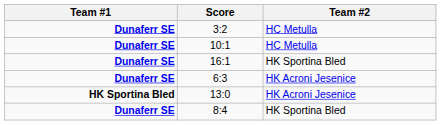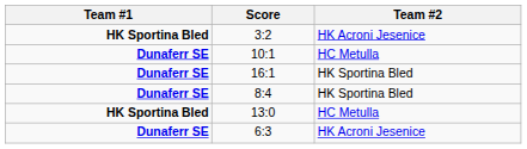 <table class="wikitable" style="text-align: center;">
 <tr>
 <th width=22%>Team #1</th>
 <th width=11%>Score</th>
 <th width=22%>Team #2</th>
 </tr>
 <tr>
-<td style="text-align: right;"><strong><a href='#'>Dunaferr SE</a></strong> </td>
+<td style="text-align: right;"><strong>HK Sportina Bled</strong> </td>
 <td>3:2</td>
-<td style="text-align: left;"> <a href='#'>HC Metulla</a></td>
+<td style="text-align: left;"> <a href='#'>HK Acroni Jesenice</a></td>
 </tr>
 <tr>
 <td style="text-align: right;"><strong><a href='#'>Dunaferr SE</a></strong> </td>
 <td>10:1</td>
 <td style="text-align: left;"> <a href='#'>HC Metulla</a></td>
 </tr>
 <tr>
 <td style="text-align: right;"><strong><a href='#'>Dunaferr SE</a></strong> </td>
 <td>16:1</td>
 <td style="text-align: left;"> HK Sportina Bled</td>
 </tr>
 <tr>
 <td style="text-align: right;"><strong><a href='#'>Dunaferr SE</a></strong> </td>
-<td>6:3</td>
-<td style="text-align: left;"> <a href='#'>HK Acroni Jesenice</a></td>
+<td>8:4</td>
+<td style="text-align: left;"> HK Sportina Bled</td>
 </tr>
 <tr>
 <td style="text-align: right;"><strong>HK Sportina Bled</strong> </td>
 <td>13:0</td>
-<td style="text-align: left;"> <a href='#'>HK Acroni Jesenice</a></td>
+<td style="text-align: left;"> <a href='#'>HC Metulla</a></td>
 </tr>
 <tr>
 <td style="text-align: right;"><strong><a href='#'>Dunaferr SE</a></strong> </td>
-<td>8:4</td>
-<td style="text-align: left;"> HK Sportina Bled</td>
+<td>6:3</td>
+<td style="text-align: left;"> <a href='#'>HK Acroni Jesenice</a></td>
 </tr>
 </table>
